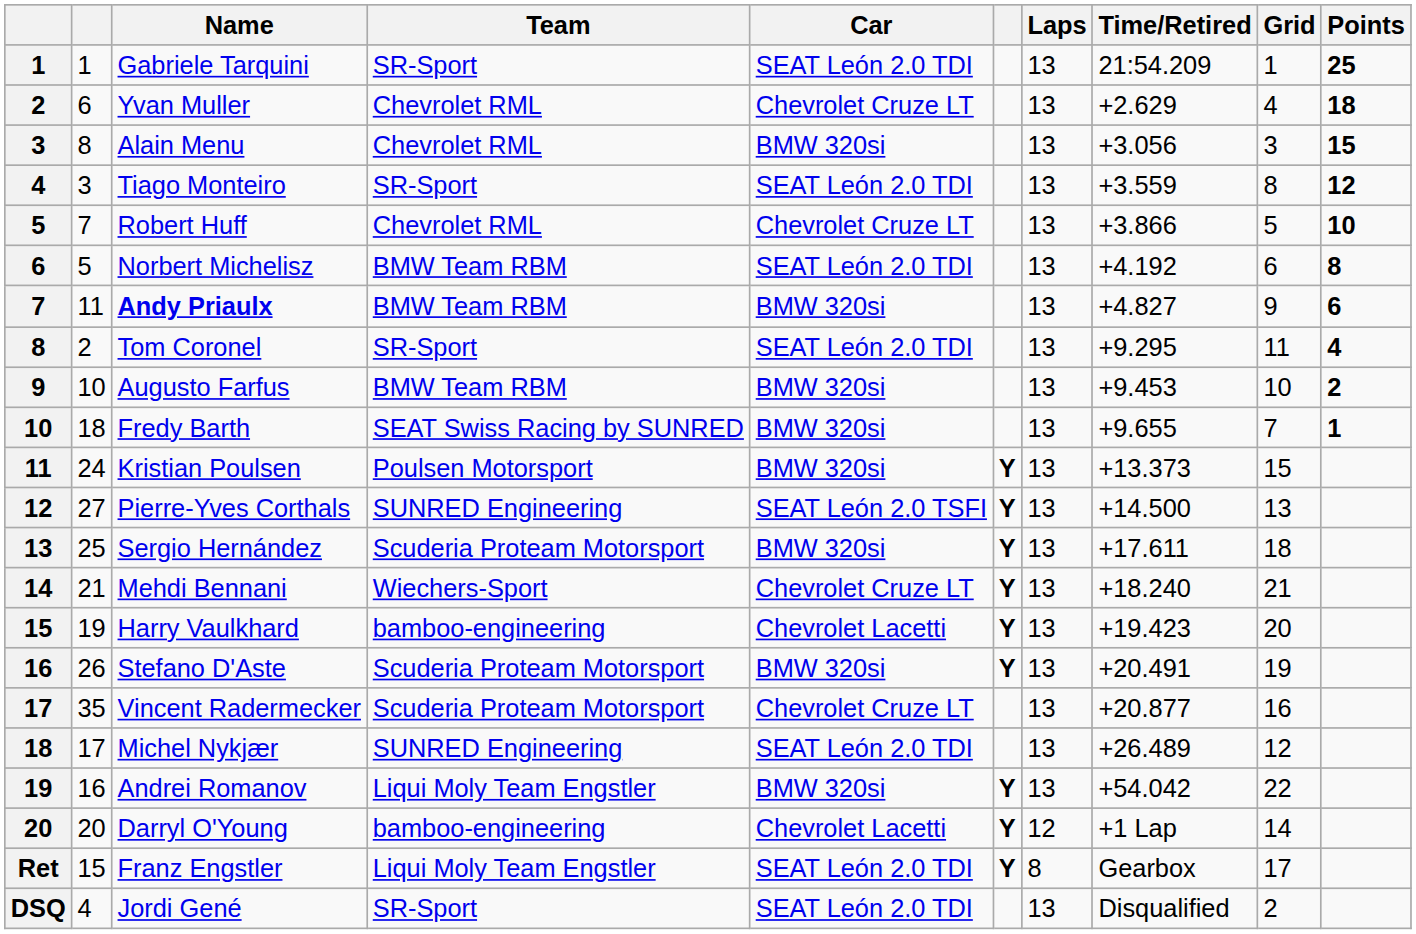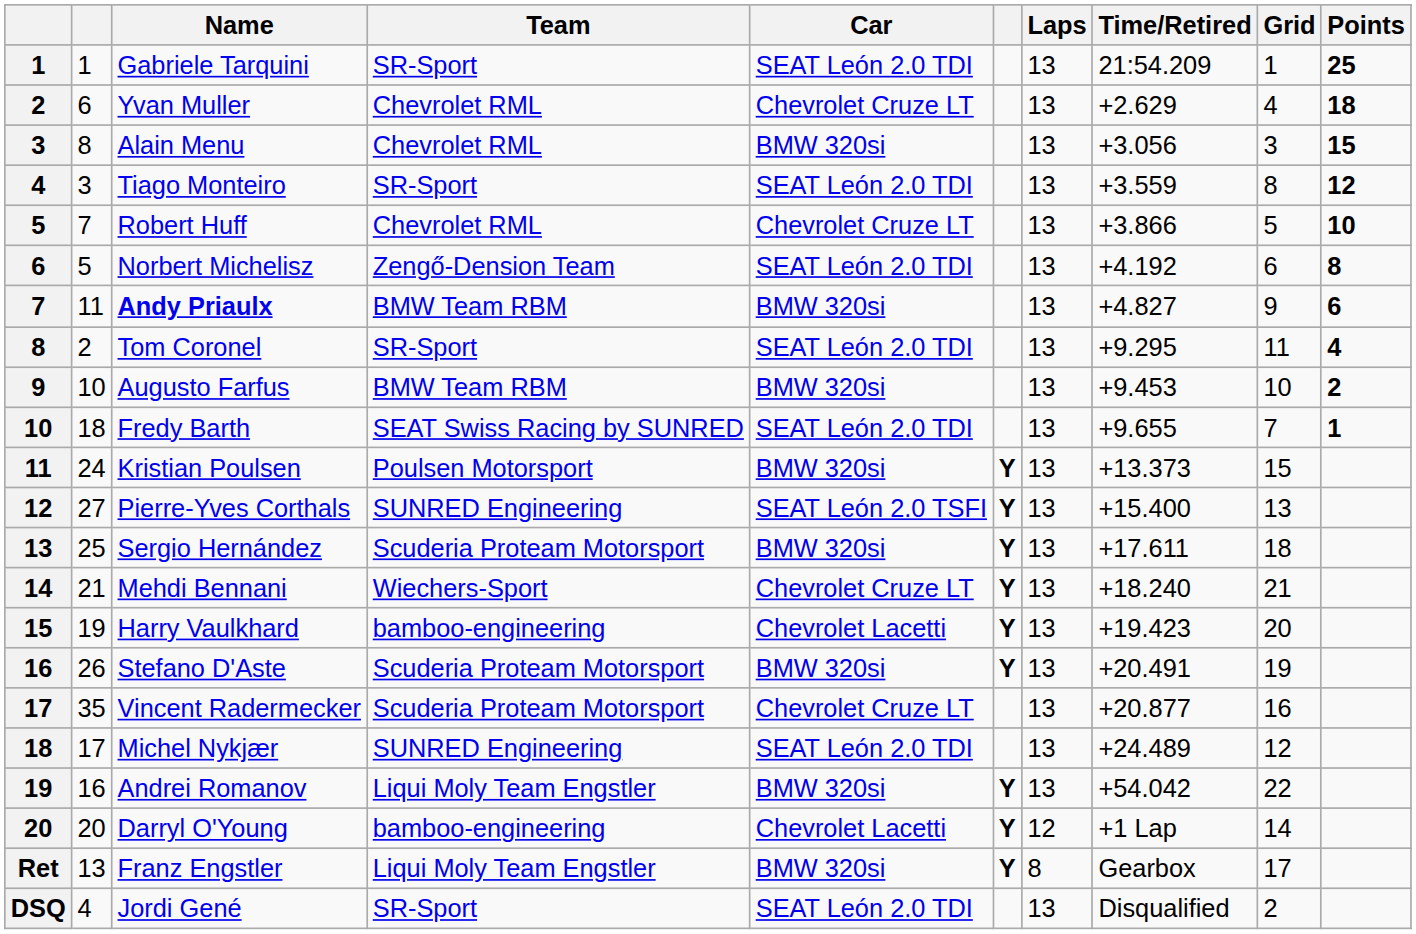 <table class="wikitable sortable" style="font-size: 95%;">
 <tr>
 <th></th>
 <th></th>
 <th>Name</th>
 <th>Team</th>
 <th>Car</th>
 <th></th>
 <th>Laps</th>
 <th>Time/Retired</th>
 <th>Grid</th>
 <th>Points</th>
 </tr>
 <tr>
 <th>1</th>
 <td>1</td>
 <td> <a href='#'>Gabriele Tarquini</a></td>
 <td><a href='#'>SR-Sport</a></td>
 <td><a href='#'>SEAT León 2.0 TDI</a></td>
 <td></td>
 <td>13</td>
 <td>21:54.209</td>
 <td>1</td>
 <td><strong>25</strong></td>
 </tr>
 <tr>
 <th>2</th>
 <td>6</td>
 <td> <a href='#'>Yvan Muller</a></td>
 <td><a href='#'>Chevrolet RML</a></td>
 <td><a href='#'>Chevrolet Cruze LT</a></td>
 <td></td>
 <td>13</td>
 <td>+2.629</td>
 <td>4</td>
 <td><strong>18</strong></td>
 </tr>
 <tr>
 <th>3</th>
 <td>8</td>
 <td> <a href='#'>Alain Menu</a></td>
 <td><a href='#'>Chevrolet RML</a></td>
 <td><a href='#'>BMW 320si</a></td>
 <td></td>
 <td>13</td>
 <td>+3.056</td>
 <td>3</td>
 <td><strong>15</strong></td>
 </tr>
 <tr>
 <th>4</th>
 <td>3</td>
 <td> <a href='#'>Tiago Monteiro</a></td>
 <td><a href='#'>SR-Sport</a></td>
 <td><a href='#'>SEAT León 2.0 TDI</a></td>
 <td></td>
 <td>13</td>
 <td>+3.559</td>
 <td>8</td>
 <td><strong>12</strong></td>
 </tr>
 <tr>
 <th>5</th>
 <td>7</td>
 <td> <a href='#'>Robert Huff</a></td>
 <td><a href='#'>Chevrolet RML</a></td>
 <td><a href='#'>Chevrolet Cruze LT</a></td>
 <td></td>
 <td>13</td>
 <td>+3.866</td>
 <td>5</td>
 <td><strong>10</strong></td>
 </tr>
 <tr>
 <th>6</th>
 <td>5</td>
 <td> <a href='#'>Norbert Michelisz</a></td>
-<td><a href='#'>BMW Team RBM</a></td>
+<td><a href='#'>Zengő-Dension Team</a></td>
 <td><a href='#'>SEAT León 2.0 TDI</a></td>
 <td></td>
 <td>13</td>
 <td>+4.192</td>
 <td>6</td>
 <td><strong>8</strong></td>
 </tr>
 <tr>
 <th>7</th>
 <td>11</td>
 <td> <strong><a href='#'>Andy Priaulx</a></strong></td>
 <td><a href='#'>BMW Team RBM</a></td>
 <td><a href='#'>BMW 320si</a></td>
 <td></td>
 <td>13</td>
 <td>+4.827</td>
 <td>9</td>
 <td><strong>6</strong></td>
 </tr>
 <tr>
 <th>8</th>
 <td>2</td>
 <td> <a href='#'>Tom Coronel</a></td>
 <td><a href='#'>SR-Sport</a></td>
 <td><a href='#'>SEAT León 2.0 TDI</a></td>
 <td></td>
 <td>13</td>
 <td>+9.295</td>
 <td>11</td>
 <td><strong>4</strong></td>
 </tr>
 <tr>
 <th>9</th>
 <td>10</td>
 <td> <a href='#'>Augusto Farfus</a></td>
 <td><a href='#'>BMW Team RBM</a></td>
 <td><a href='#'>BMW 320si</a></td>
 <td></td>
 <td>13</td>
 <td>+9.453</td>
 <td>10</td>
 <td><strong>2</strong></td>
 </tr>
 <tr>
 <th>10</th>
 <td>18</td>
 <td> <a href='#'>Fredy Barth</a></td>
 <td><a href='#'>SEAT Swiss Racing by SUNRED</a></td>
-<td><a href='#'>BMW 320si</a></td>
+<td><a href='#'>SEAT León 2.0 TDI</a></td>
 <td></td>
 <td>13</td>
 <td>+9.655</td>
 <td>7</td>
 <td><strong>1</strong></td>
 </tr>
 <tr>
 <th>11</th>
 <td>24</td>
 <td> <a href='#'>Kristian Poulsen</a></td>
 <td><a href='#'>Poulsen Motorsport</a></td>
 <td><a href='#'>BMW 320si</a></td>
 <td align=center><strong><span>Y</span></strong></td>
 <td>13</td>
 <td>+13.373</td>
 <td>15</td>
 <td></td>
 </tr>
 <tr>
 <th>12</th>
 <td>27</td>
 <td> <a href='#'>Pierre-Yves Corthals</a></td>
 <td><a href='#'>SUNRED Engineering</a></td>
 <td><a href='#'>SEAT León 2.0 TSFI</a></td>
 <td align=center><strong><span>Y</span></strong></td>
 <td>13</td>
-<td>+14.500</td>
+<td>+15.400</td>
 <td>13</td>
 <td></td>
 </tr>
 <tr>
 <th>13</th>
 <td>25</td>
 <td> <a href='#'>Sergio Hernández</a></td>
 <td><a href='#'>Scuderia Proteam Motorsport</a></td>
 <td><a href='#'>BMW 320si</a></td>
 <td align=center><strong><span>Y</span></strong></td>
 <td>13</td>
 <td>+17.611</td>
 <td>18</td>
 <td></td>
 </tr>
 <tr>
 <th>14</th>
 <td>21</td>
 <td> <a href='#'>Mehdi Bennani</a></td>
 <td><a href='#'>Wiechers-Sport</a></td>
 <td><a href='#'>Chevrolet Cruze LT</a></td>
 <td align=center><strong><span>Y</span></strong></td>
 <td>13</td>
 <td>+18.240</td>
 <td>21</td>
 <td></td>
 </tr>
 <tr>
 <th>15</th>
 <td>19</td>
 <td> <a href='#'>Harry Vaulkhard</a></td>
 <td><a href='#'>bamboo-engineering</a></td>
 <td><a href='#'>Chevrolet Lacetti</a></td>
 <td align=center><strong><span>Y</span></strong></td>
 <td>13</td>
 <td>+19.423</td>
 <td>20</td>
 <td></td>
 </tr>
 <tr>
 <th>16</th>
 <td>26</td>
 <td> <a href='#'>Stefano D'Aste</a></td>
 <td><a href='#'>Scuderia Proteam Motorsport</a></td>
 <td><a href='#'>BMW 320si</a></td>
 <td align=center><strong><span>Y</span></strong></td>
 <td>13</td>
 <td>+20.491</td>
 <td>19</td>
 <td></td>
 </tr>
 <tr>
 <th>17</th>
 <td>35</td>
 <td> <a href='#'>Vincent Radermecker</a></td>
 <td><a href='#'>Scuderia Proteam Motorsport</a></td>
 <td><a href='#'>Chevrolet Cruze LT</a></td>
 <td></td>
 <td>13</td>
 <td>+20.877</td>
 <td>16</td>
 <td></td>
 </tr>
 <tr>
 <th>18</th>
 <td>17</td>
 <td> <a href='#'>Michel Nykjær</a></td>
 <td><a href='#'>SUNRED Engineering</a></td>
 <td><a href='#'>SEAT León 2.0 TDI</a></td>
 <td></td>
 <td>13</td>
-<td>+26.489</td>
+<td>+24.489</td>
 <td>12</td>
 <td></td>
 </tr>
 <tr>
 <th>19</th>
 <td>16</td>
 <td> <a href='#'>Andrei Romanov</a></td>
 <td><a href='#'>Liqui Moly Team Engstler</a></td>
 <td><a href='#'>BMW 320si</a></td>
 <td align=center><strong><span>Y</span></strong></td>
 <td>13</td>
 <td>+54.042</td>
 <td>22</td>
 <td></td>
 </tr>
 <tr>
 <th>20</th>
 <td>20</td>
 <td> <a href='#'>Darryl O'Young</a></td>
 <td><a href='#'>bamboo-engineering</a></td>
 <td><a href='#'>Chevrolet Lacetti</a></td>
 <td align=center><strong><span>Y</span></strong></td>
 <td>12</td>
 <td>+1 Lap</td>
 <td>14</td>
 <td></td>
 </tr>
 <tr>
 <th>Ret</th>
-<td>15</td>
+<td>13</td>
 <td> <a href='#'>Franz Engstler</a></td>
 <td><a href='#'>Liqui Moly Team Engstler</a></td>
-<td><a href='#'>SEAT León 2.0 TDI</a></td>
+<td><a href='#'>BMW 320si</a></td>
 <td align=center><strong><span>Y</span></strong></td>
 <td>8</td>
 <td>Gearbox</td>
 <td>17</td>
 <td></td>
 </tr>
 <tr>
 <th>DSQ</th>
 <td>4</td>
 <td> <a href='#'>Jordi Gené</a></td>
 <td><a href='#'>SR-Sport</a></td>
 <td><a href='#'>SEAT León 2.0 TDI</a></td>
 <td></td>
 <td>13</td>
 <td>Disqualified</td>
 <td>2</td>
 <td></td>
 </tr>
 </table>
